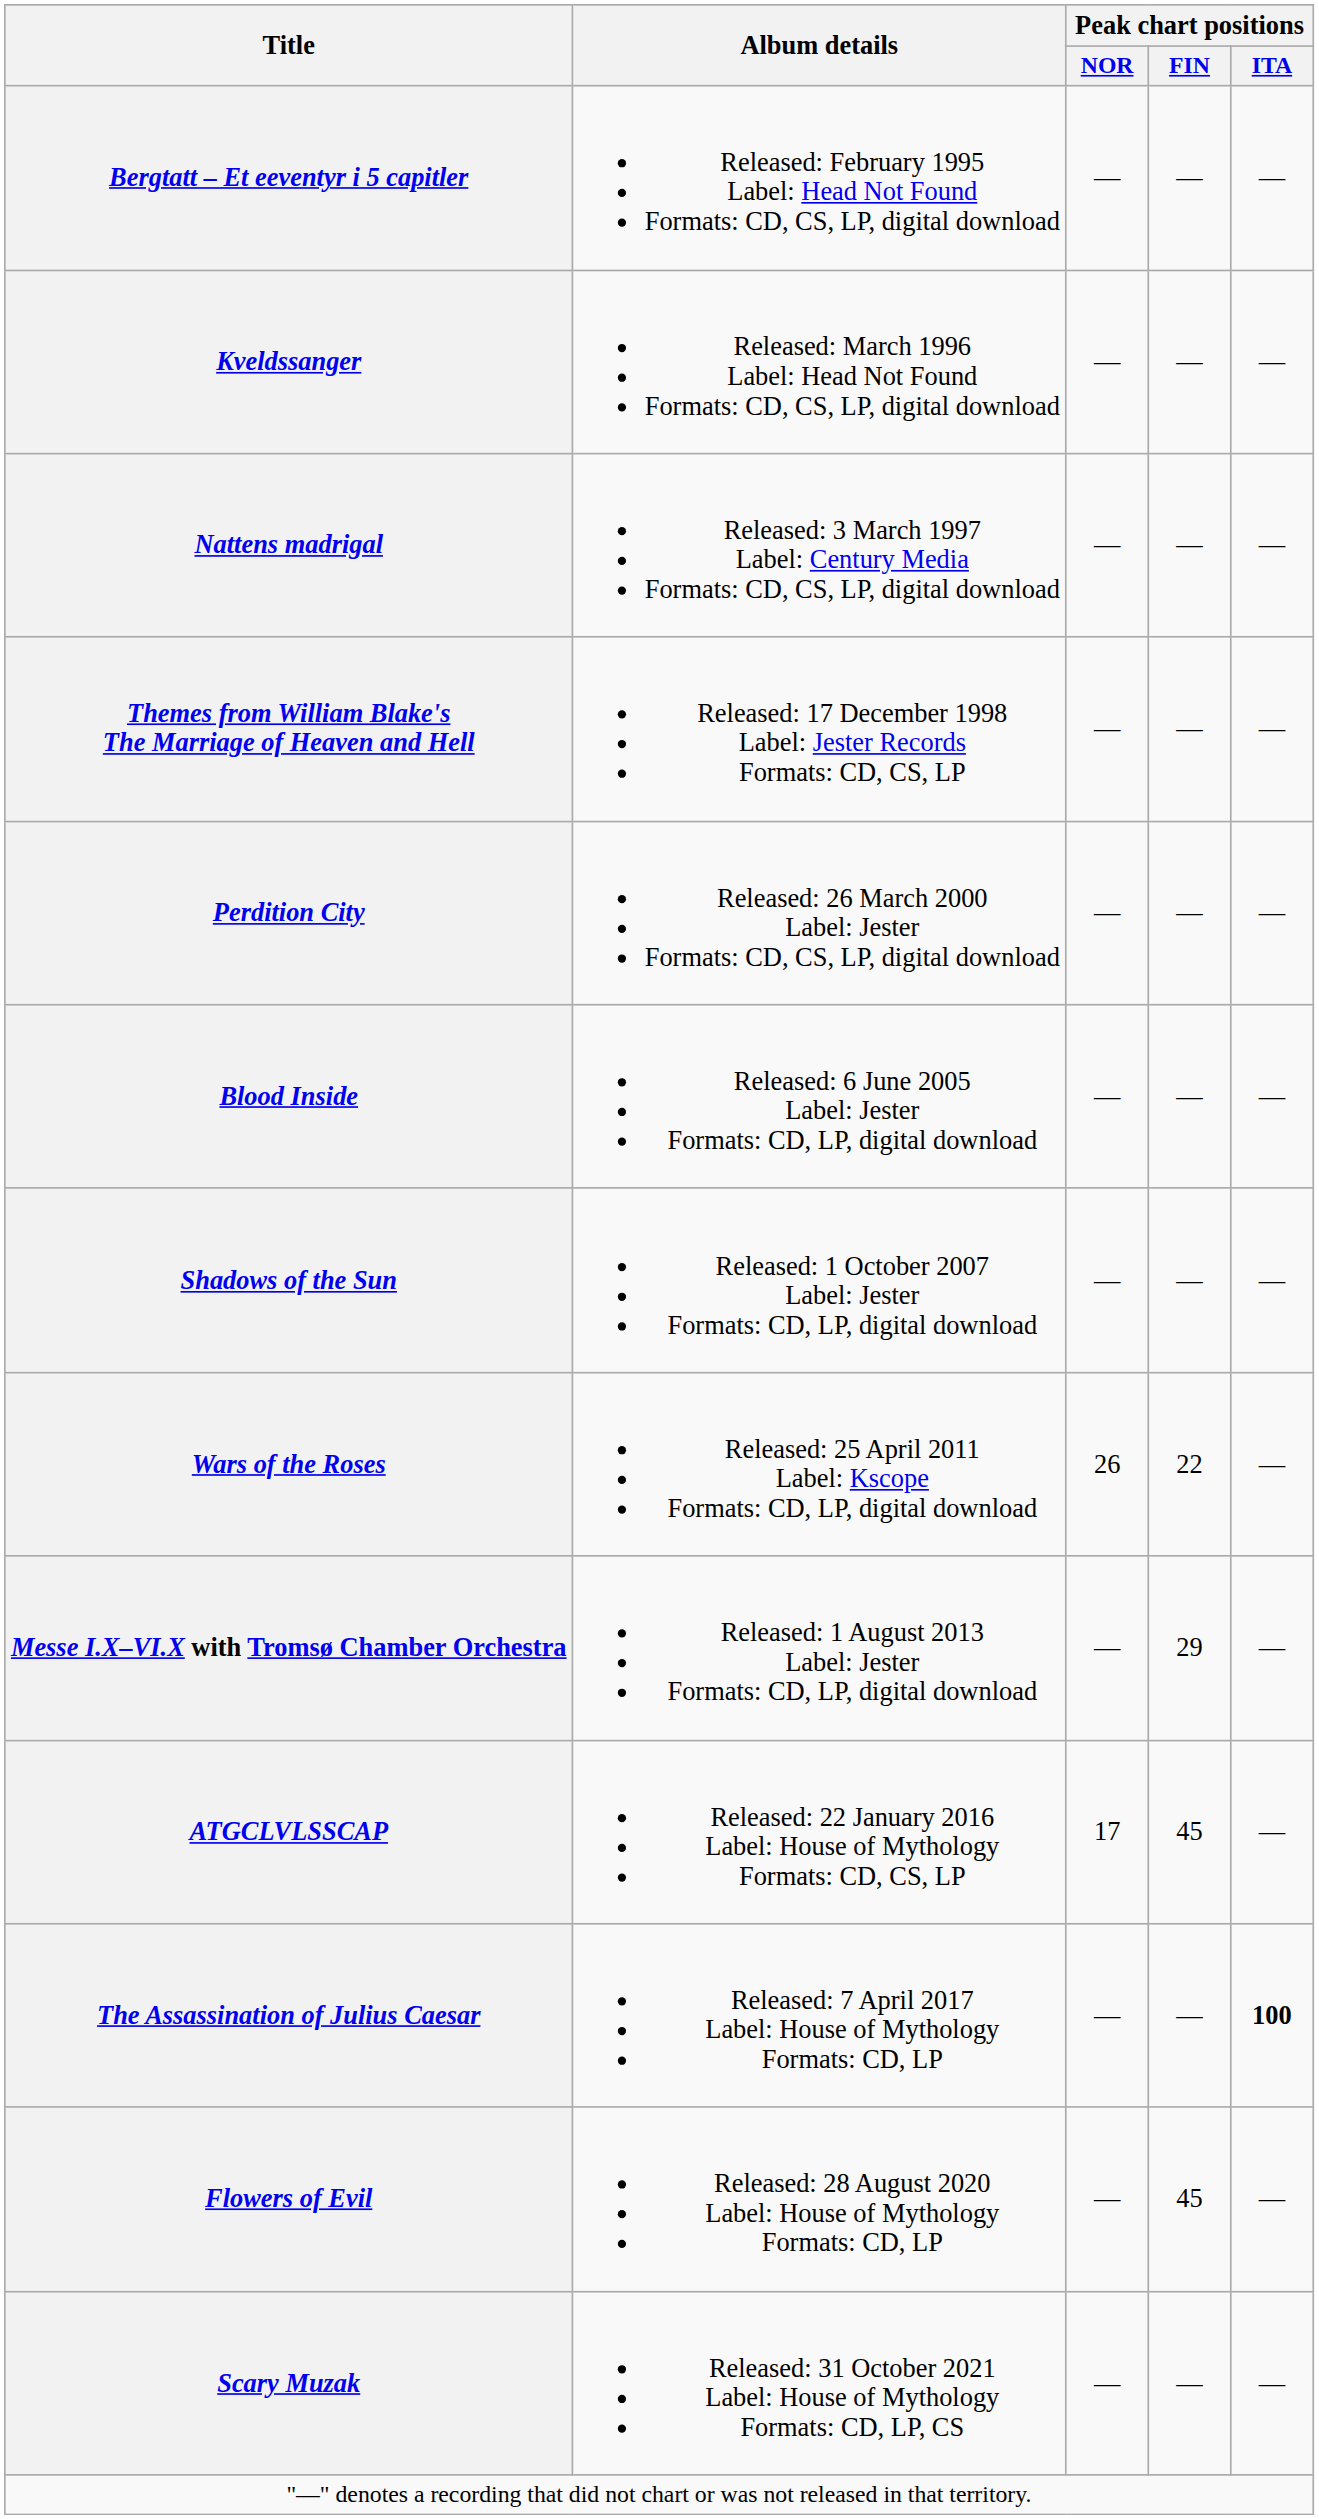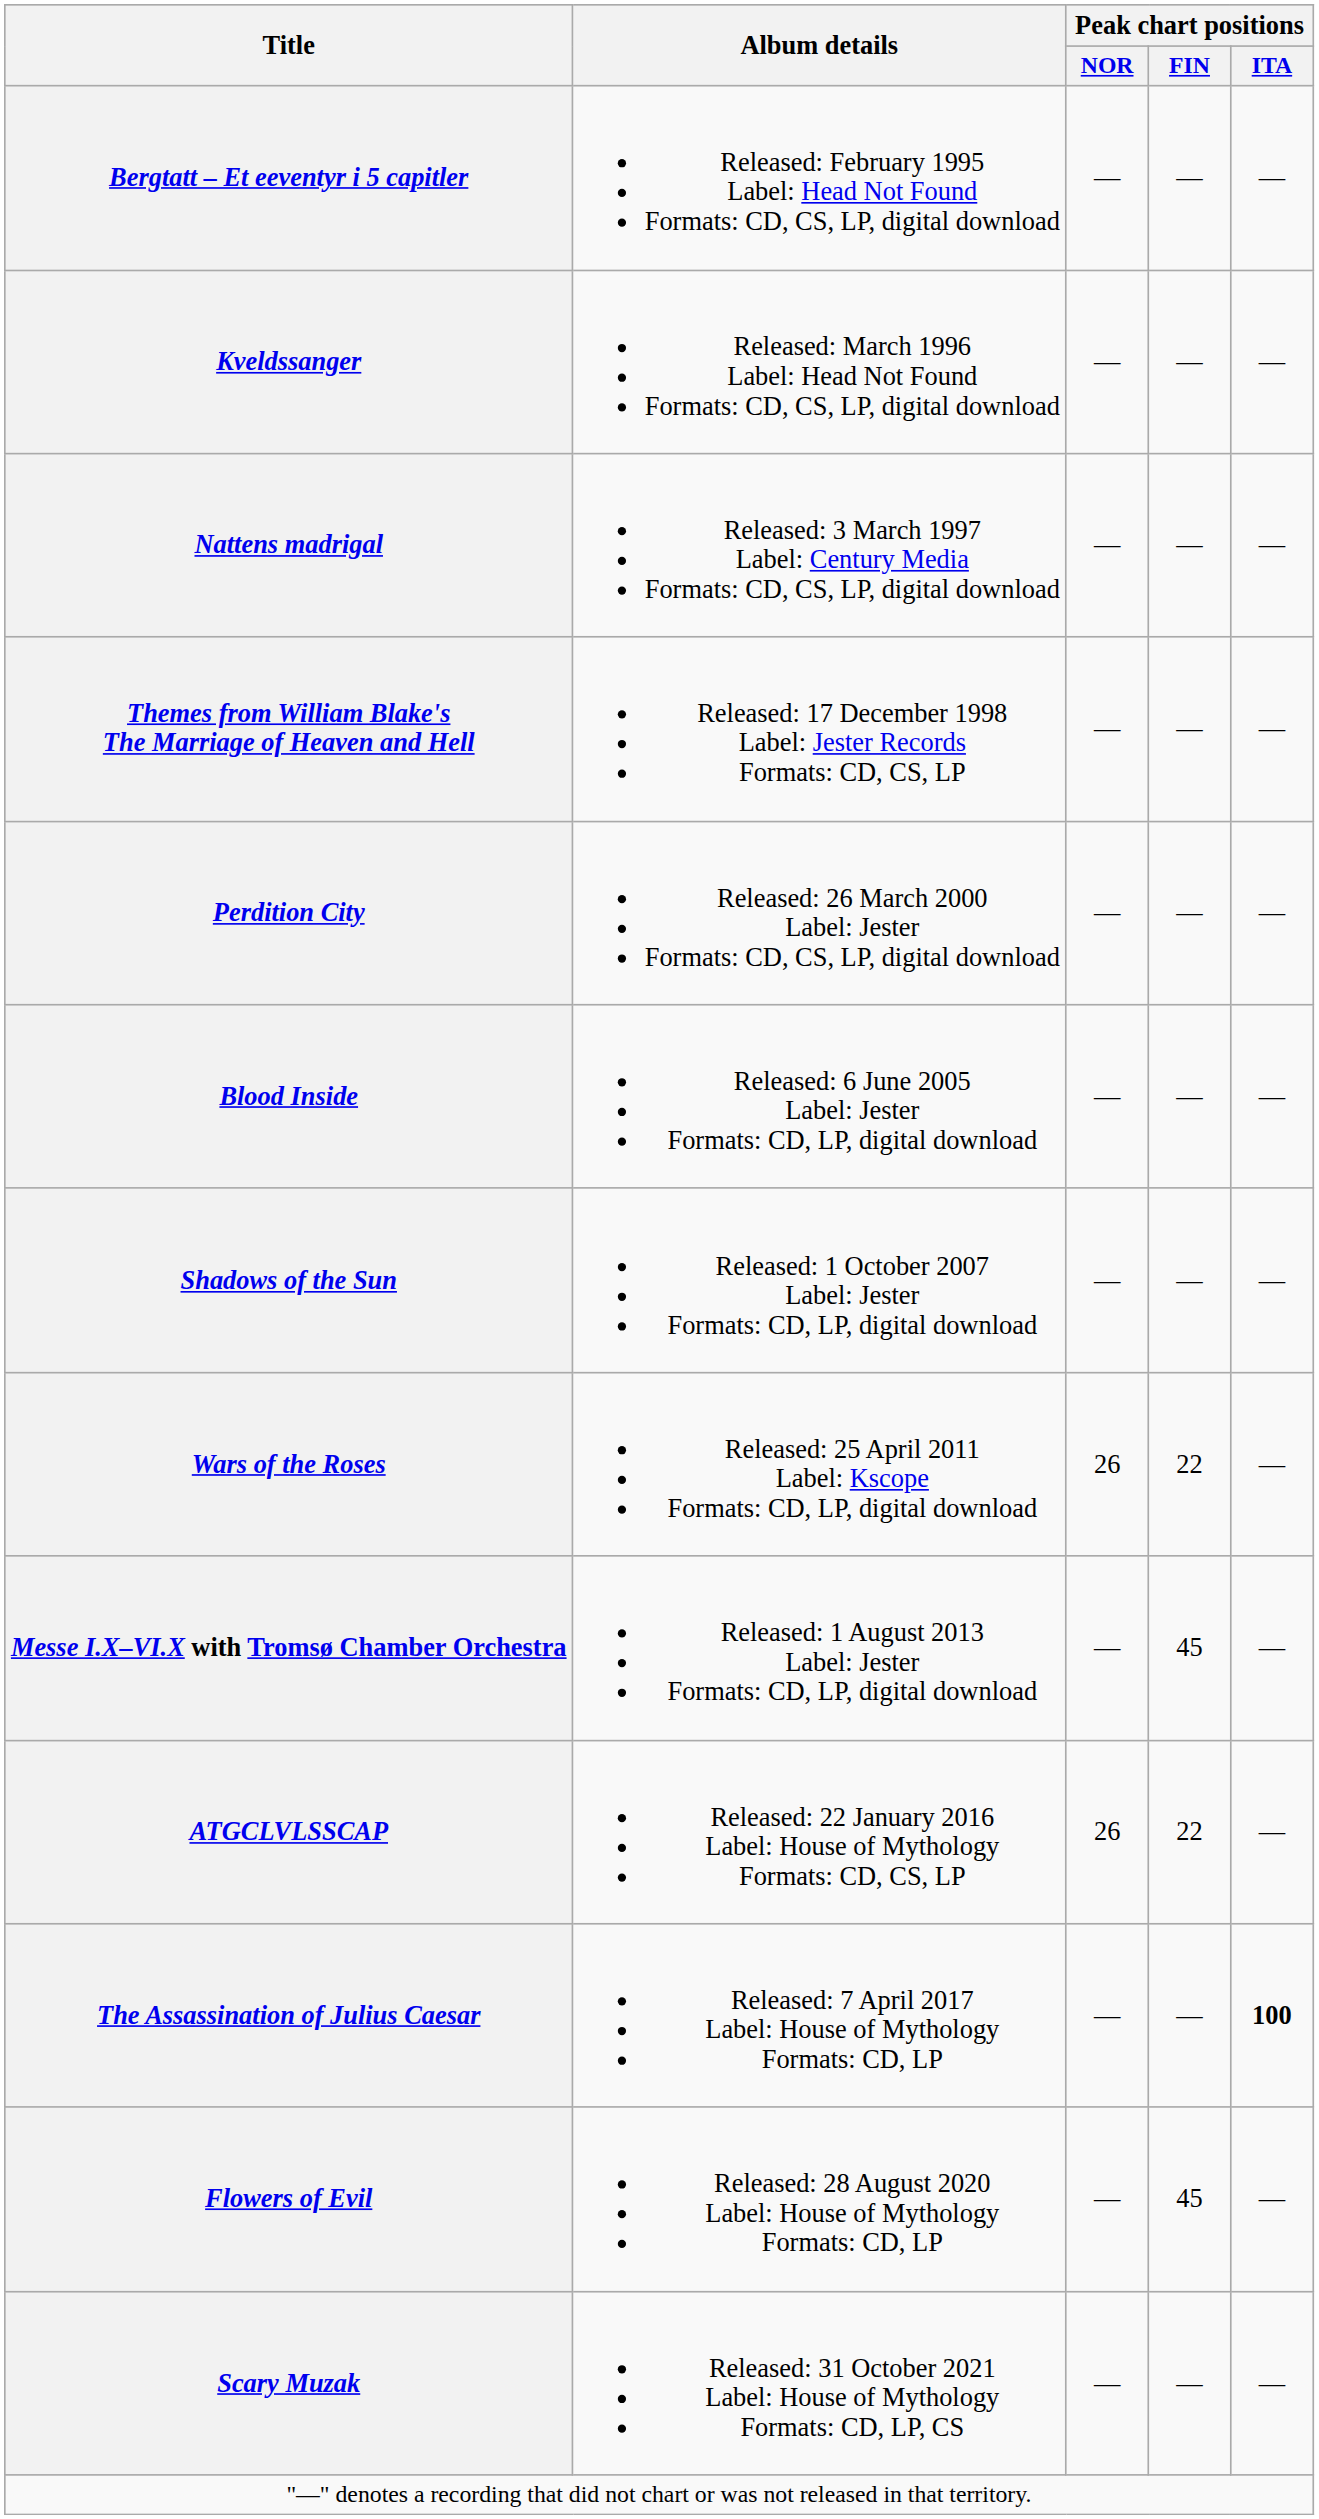 <table class="wikitable plainrowheaders" style="text-align:center;">
 <tr>
 <th scope="col" rowspan="2">Title</th>
 <th scope="col" rowspan="2">Album details</th>
 <th scope="col" colspan="3">Peak chart positions</th>
 </tr>
 <tr>
 <th scope="col" style="width:3em;font-size:90%;"><a href='#'>NOR</a><br></th>
 <th scope="col" style="width:3em;font-size:90%;"><a href='#'>FIN</a><br></th>
 <th scope="col" style="width:3em;font-size:90%;"><a href='#'>ITA</a><br></th>
 </tr>
 <tr>
 <th scope="row"><em><a href='#'>Bergtatt – Et eeventyr i 5 capitler</a></em></th>
 <td><br><ul><li>Released: February 1995</li><li>Label: <a href='#'>Head Not Found</a></li><li>Formats: CD, CS, LP, digital download</li></ul></td>
 <td>—</td>
 <td>—</td>
 <td>—</td>
 </tr>
 <tr>
 <th scope="row"><em><a href='#'>Kveldssanger</a></em></th>
 <td><br><ul><li>Released: March 1996</li><li>Label: Head Not Found</li><li>Formats: CD, CS, LP, digital download</li></ul></td>
 <td>—</td>
 <td>—</td>
 <td>—</td>
 </tr>
 <tr>
 <th scope="row"><em><a href='#'>Nattens madrigal</a></em></th>
 <td><br><ul><li>Released: 3 March 1997</li><li>Label: <a href='#'>Century Media</a></li><li>Formats: CD, CS, LP, digital download</li></ul></td>
 <td>—</td>
 <td>—</td>
 <td>—</td>
 </tr>
 <tr>
 <th scope="row"><em><a href='#'>Themes from William Blake's<br>The Marriage of Heaven and Hell</a></em></th>
 <td><br><ul><li>Released: 17 December 1998</li><li>Label: <a href='#'>Jester Records</a></li><li>Formats: CD, CS, LP</li></ul></td>
 <td>—</td>
 <td>—</td>
 <td>—</td>
 </tr>
 <tr>
 <th scope="row"><em><a href='#'>Perdition City</a></em></th>
 <td><br><ul><li>Released: 26 March 2000</li><li>Label: Jester</li><li>Formats: CD, CS, LP, digital download</li></ul></td>
 <td>—</td>
 <td>—</td>
 <td>—</td>
 </tr>
 <tr>
 <th scope="row"><em><a href='#'>Blood Inside</a></em></th>
 <td><br><ul><li>Released: 6 June 2005</li><li>Label: Jester</li><li>Formats: CD, LP, digital download</li></ul></td>
 <td>—</td>
 <td>—</td>
 <td>—</td>
 </tr>
 <tr>
 <th scope="row"><em><a href='#'>Shadows of the Sun</a></em></th>
 <td><br><ul><li>Released: 1 October 2007</li><li>Label: Jester</li><li>Formats: CD, LP, digital download</li></ul></td>
 <td>—</td>
 <td>—</td>
 <td>—</td>
 </tr>
 <tr>
 <th scope="row"><em><a href='#'>Wars of the Roses</a></em></th>
 <td><br><ul><li>Released: 25 April 2011</li><li>Label: <a href='#'>Kscope</a></li><li>Formats: CD, LP, digital download</li></ul></td>
 <td>26</td>
 <td>22</td>
 <td>—</td>
 </tr>
 <tr>
 <th scope="row"><em><a href='#'>Messe I.X–VI.X</a></em> with <a href='#'>Tromsø Chamber Orchestra</a></th>
 <td><br><ul><li>Released: 1 August 2013</li><li>Label: Jester</li><li>Formats: CD, LP, digital download</li></ul></td>
 <td>—</td>
-<td>29</td>
+<td>45</td>
 <td>—</td>
 </tr>
 <tr>
 <th scope="row"><em><a href='#'>ATGCLVLSSCAP</a></em></th>
 <td><br><ul><li>Released: 22 January 2016</li><li>Label: House of Mythology</li><li>Formats: CD, CS, LP</li></ul></td>
-<td>17</td>
-<td>45</td>
+<td>26</td>
+<td>22</td>
 <td>—</td>
 </tr>
 <tr>
 <th scope="row"><em><a href='#'>The Assassination of Julius Caesar</a></em></th>
 <td><br><ul><li>Released: 7 April 2017</li><li>Label: House of Mythology</li><li>Formats: CD, LP</li></ul></td>
 <td>—</td>
 <td>—</td>
 <td><strong>100</strong></td>
 </tr>
 <tr>
 <th scope="row"><em><a href='#'>Flowers of Evil</a></em></th>
 <td><br><ul><li>Released: 28 August 2020</li><li>Label: House of Mythology</li><li>Formats: CD, LP</li></ul></td>
 <td>—</td>
 <td>45</td>
 <td>—</td>
 </tr>
 <tr>
 <th scope="row"><em><a href='#'>Scary Muzak</a></em></th>
 <td><br><ul><li>Released: 31 October 2021</li><li>Label: House of Mythology</li><li>Formats: CD, LP, CS</li></ul></td>
 <td>—</td>
 <td>—</td>
 <td>—</td>
 </tr>
 <tr>
 <td colspan="11" style="font-size:90%">"—" denotes a recording that did not chart or was not released in that territory.</td>
 </tr>
 </table>
